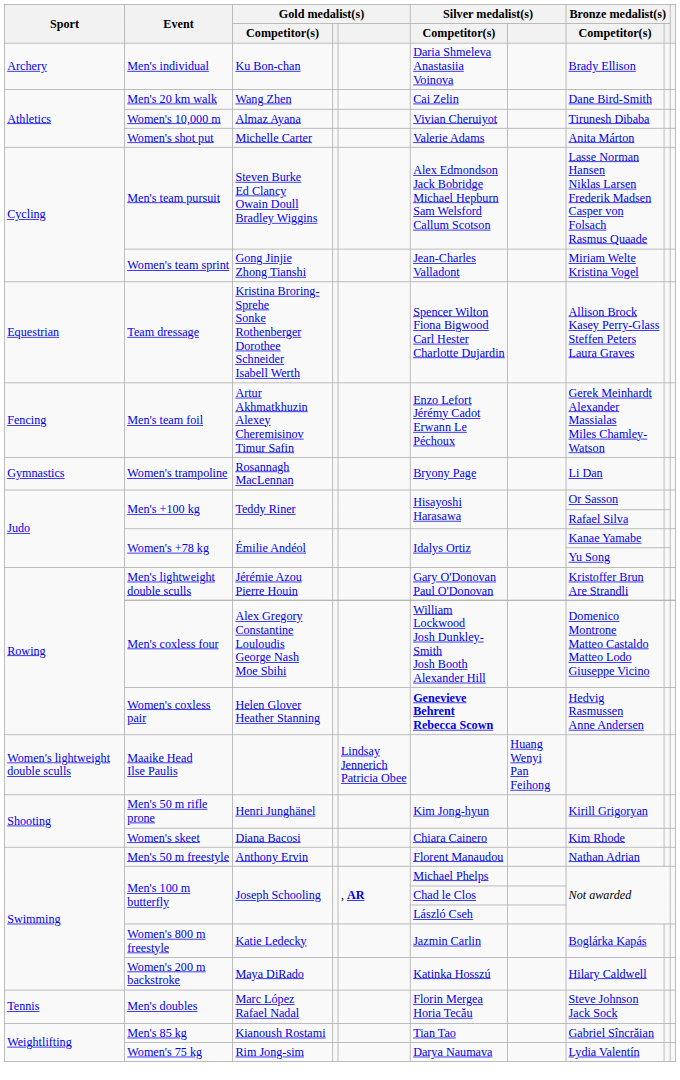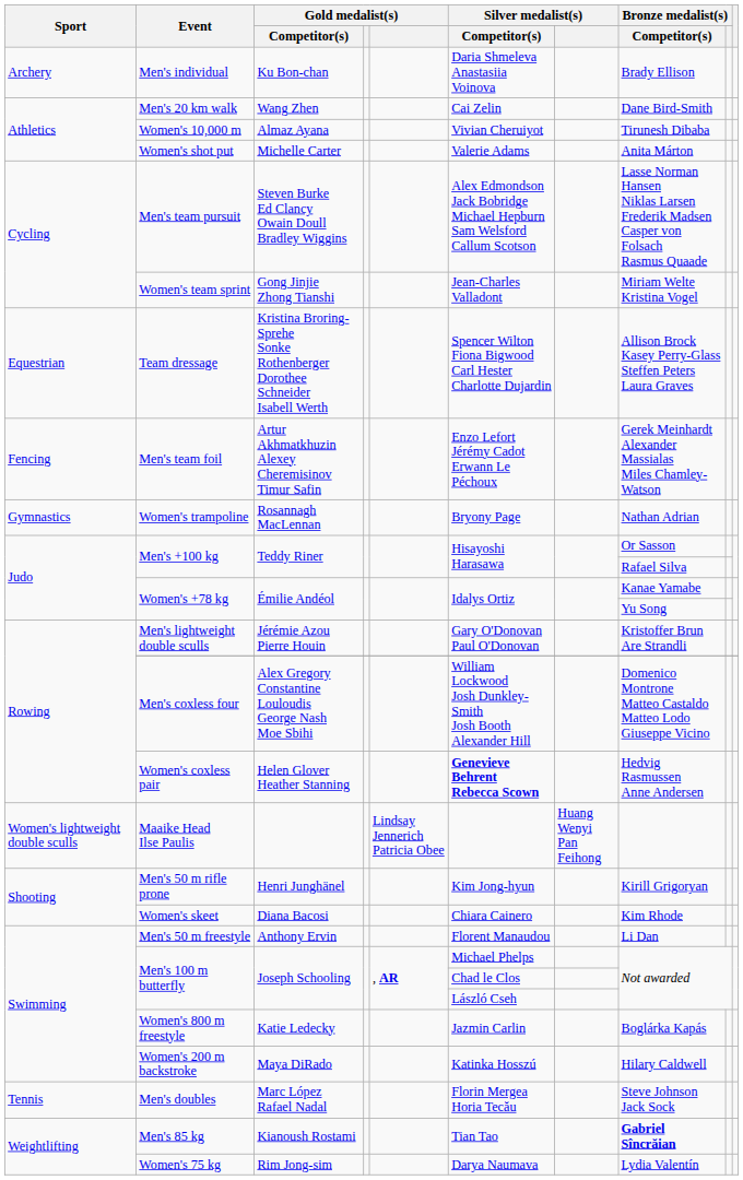 <table class="wikitable" style="width:100%;">
 <tr>
 <th rowspan="2">Sport</th>
 <th rowspan="2">Event</th>
 <th colspan="3">Gold medalist(s)</th>
 <th colspan="2">Silver medalist(s)</th>
 <th colspan="2">Bronze medalist(s)</th>
 <th rowspan="2"></th>
 </tr>
 <tr>
 <th>Competitor(s)</th>
 <th></th>
 <th></th>
 <th>Competitor(s)</th>
 <th></th>
 <th>Competitor(s)</th>
 <th></th>
 </tr>
 <tr>
 <td><a href='#'>Archery</a></td>
 <td><a href='#'>Men's individual</a></td>
 <td><a href='#'>Ku Bon-chan</a></td>
 <td></td>
 <td></td>
 <td><a href='#'>Daria Shmeleva</a><br><a href='#'>Anastasiia Voinova</a></td>
 <td></td>
 <td><a href='#'>Brady Ellison</a></td>
 <td></td>
 <td></td>
 </tr>
 <tr>
 <td rowspan="3"><a href='#'>Athletics</a></td>
 <td><a href='#'>Men's 20 km walk</a></td>
 <td><a href='#'>Wang Zhen</a></td>
 <td></td>
 <td></td>
 <td><a href='#'>Cai Zelin</a></td>
 <td></td>
 <td><a href='#'>Dane Bird-Smith</a></td>
 <td></td>
 <td></td>
 </tr>
 <tr>
 <td><a href='#'>Women's 10,000 m</a></td>
 <td><a href='#'>Almaz Ayana</a></td>
 <td></td>
 <td></td>
 <td><a href='#'>Vivian Cheruiyot</a></td>
 <td></td>
 <td><a href='#'>Tirunesh Dibaba</a></td>
 <td></td>
 <td></td>
 </tr>
 <tr>
 <td><a href='#'>Women's shot put</a></td>
 <td><a href='#'>Michelle Carter</a></td>
 <td></td>
 <td></td>
 <td><a href='#'>Valerie Adams</a></td>
 <td></td>
 <td><a href='#'>Anita Márton</a></td>
 <td></td>
 <td></td>
 </tr>
 <tr>
 <td rowspan="2"><a href='#'>Cycling</a></td>
 <td><a href='#'>Men's team pursuit</a></td>
 <td><a href='#'>Steven Burke</a><br><a href='#'>Ed Clancy</a><br><a href='#'>Owain Doull</a><br><a href='#'>Bradley Wiggins</a></td>
 <td></td>
 <td></td>
 <td><a href='#'>Alex Edmondson</a><br><a href='#'>Jack Bobridge</a><br><a href='#'>Michael Hepburn</a><br><a href='#'>Sam Welsford</a><br><a href='#'>Callum Scotson</a></td>
 <td></td>
 <td><a href='#'>Lasse Norman Hansen</a><br><a href='#'>Niklas Larsen</a><br><a href='#'>Frederik Madsen</a><br><a href='#'>Casper von Folsach</a><br><a href='#'>Rasmus Quaade</a></td>
 <td></td>
 <td></td>
 </tr>
 <tr>
 <td><a href='#'>Women's team sprint</a></td>
 <td><a href='#'>Gong Jinjie</a><br><a href='#'>Zhong Tianshi</a></td>
 <td></td>
 <td></td>
 <td><a href='#'>Jean-Charles Valladont</a></td>
 <td></td>
 <td><a href='#'>Miriam Welte</a><br><a href='#'>Kristina Vogel</a></td>
 <td></td>
 <td></td>
 </tr>
 <tr>
 <td><a href='#'>Equestrian</a></td>
 <td><a href='#'>Team dressage</a></td>
 <td><a href='#'>Kristina Broring-Sprehe</a><br><a href='#'>Sonke Rothenberger</a><br><a href='#'>Dorothee Schneider</a><br><a href='#'>Isabell Werth</a></td>
 <td></td>
 <td></td>
 <td><a href='#'>Spencer Wilton</a><br><a href='#'>Fiona Bigwood</a><br><a href='#'>Carl Hester</a><br><a href='#'>Charlotte Dujardin</a></td>
 <td></td>
 <td><a href='#'>Allison Brock</a><br><a href='#'>Kasey Perry-Glass</a><br><a href='#'>Steffen Peters</a><br><a href='#'>Laura Graves</a></td>
 <td></td>
 <td></td>
 </tr>
 <tr>
 <td><a href='#'>Fencing</a></td>
 <td><a href='#'>Men's team foil</a></td>
 <td><a href='#'>Artur Akhmatkhuzin</a><br><a href='#'>Alexey Cheremisinov</a><br><a href='#'>Timur Safin</a></td>
 <td></td>
 <td></td>
 <td><a href='#'>Enzo Lefort</a><br><a href='#'>Jérémy Cadot</a><br><a href='#'>Erwann Le Péchoux</a></td>
 <td></td>
 <td><a href='#'>Gerek Meinhardt</a><br><a href='#'>Alexander Massialas</a><br><a href='#'>Miles Chamley-Watson</a></td>
 <td></td>
 <td></td>
 </tr>
 <tr>
 <td><a href='#'>Gymnastics</a></td>
 <td><a href='#'>Women's trampoline</a></td>
 <td><a href='#'>Rosannagh MacLennan</a></td>
 <td></td>
 <td></td>
 <td><a href='#'>Bryony Page</a></td>
 <td></td>
-<td><a href='#'>Li Dan</a></td>
+<td><a href='#'>Nathan Adrian</a></td>
 <td></td>
 <td></td>
 </tr>
 <tr>
 <td rowspan="4"><a href='#'>Judo</a></td>
 <td rowspan="2"><a href='#'>Men's +100 kg</a></td>
 <td rowspan="2"><a href='#'>Teddy Riner</a></td>
 <td rowspan="2"></td>
 <td rowspan="2"></td>
 <td rowspan="2"><a href='#'>Hisayoshi Harasawa</a></td>
 <td rowspan="2"></td>
 <td><a href='#'>Or Sasson</a></td>
 <td></td>
 <td rowspan="2"></td>
 </tr>
 <tr>
 <td><a href='#'>Rafael Silva</a></td>
 <td></td>
 </tr>
 <tr>
 <td rowspan="2"><a href='#'>Women's +78 kg</a></td>
 <td rowspan="2"><a href='#'>Émilie Andéol</a></td>
 <td rowspan="2"></td>
 <td rowspan="2"></td>
 <td rowspan="2"><a href='#'>Idalys Ortiz</a></td>
 <td rowspan="2"></td>
 <td><a href='#'>Kanae Yamabe</a></td>
 <td></td>
 <td rowspan="2"></td>
 </tr>
 <tr>
 <td><a href='#'>Yu Song</a></td>
 <td></td>
 </tr>
 <tr>
 <td rowspan="4"><a href='#'>Rowing</a></td>
 <td><a href='#'>Men's lightweight double sculls</a></td>
 <td><a href='#'>Jérémie Azou</a><br><a href='#'>Pierre Houin</a></td>
 <td></td>
 <td></td>
 <td><a href='#'>Gary O'Donovan</a><br><a href='#'>Paul O'Donovan</a></td>
 <td></td>
 <td><a href='#'>Kristoffer Brun</a><br><a href='#'>Are Strandli</a></td>
 <td></td>
 <td></td>
 </tr>
 <tr>
 </tr>
 <tr>
 <td><a href='#'>Men's coxless four</a></td>
 <td><a href='#'>Alex Gregory</a><br><a href='#'>Constantine Louloudis</a><br><a href='#'>George Nash</a><br><a href='#'>Moe Sbihi</a></td>
 <td></td>
 <td></td>
 <td><a href='#'>William Lockwood</a><br><a href='#'>Josh Dunkley-Smith</a><br><a href='#'>Josh Booth</a><br><a href='#'>Alexander Hill</a></td>
 <td></td>
 <td><a href='#'>Domenico Montrone</a><br><a href='#'>Matteo Castaldo</a><br><a href='#'>Matteo Lodo</a><br><a href='#'>Giuseppe Vicino</a></td>
 <td></td>
 <td></td>
 </tr>
 <tr>
 <td><a href='#'>Women's coxless pair</a></td>
 <td><a href='#'>Helen Glover</a><br><a href='#'>Heather Stanning</a></td>
 <td></td>
 <td></td>
 <td><strong><a href='#'>Genevieve Behrent</a><br><a href='#'>Rebecca Scown</a></strong></td>
 <td></td>
 <td><a href='#'>Hedvig Rasmussen</a><br><a href='#'>Anne Andersen</a></td>
 <td></td>
 <td></td>
 </tr>
 <tr>
 <td><a href='#'>Women's lightweight double sculls</a></td>
 <td><a href='#'>Maaike Head</a><br><a href='#'>Ilse Paulis</a></td>
 <td></td>
 <td></td>
 <td><a href='#'>Lindsay Jennerich</a><br><a href='#'>Patricia Obee</a></td>
 <td></td>
 <td><a href='#'>Huang Wenyi</a><br><a href='#'>Pan Feihong</a></td>
 <td></td>
 <td></td>
 </tr>
 <tr>
 <td rowspan="2"><a href='#'>Shooting</a></td>
 <td><a href='#'>Men's 50 m rifle prone</a></td>
 <td><a href='#'>Henri Junghänel</a></td>
 <td></td>
 <td></td>
 <td><a href='#'>Kim Jong-hyun</a></td>
 <td></td>
 <td><a href='#'>Kirill Grigoryan</a></td>
 <td></td>
 <td></td>
 </tr>
 <tr>
 <td><a href='#'>Women's skeet</a></td>
 <td><a href='#'>Diana Bacosi</a></td>
 <td></td>
 <td></td>
 <td><a href='#'>Chiara Cainero</a></td>
 <td></td>
 <td><a href='#'>Kim Rhode</a></td>
 <td></td>
 <td></td>
 </tr>
 <tr>
 <td rowspan="6"><a href='#'>Swimming</a></td>
 <td><a href='#'>Men's 50 m freestyle</a></td>
 <td><a href='#'>Anthony Ervin</a></td>
 <td></td>
 <td></td>
 <td><a href='#'>Florent Manaudou</a></td>
 <td></td>
-<td><a href='#'>Nathan Adrian</a></td>
+<td><a href='#'>Li Dan</a></td>
 <td></td>
 <td></td>
 </tr>
 <tr>
 <td rowspan="3"><a href='#'>Men's 100 m butterfly</a></td>
 <td rowspan="3"><a href='#'>Joseph Schooling</a></td>
 <td rowspan="3"></td>
 <td rowspan="3">, <strong><a href='#'>AR</a></strong></td>
 <td><a href='#'>Michael Phelps</a></td>
 <td></td>
 <td rowspan="3" colspan="2"><em>Not awarded</em></td>
 <td rowspan="3"></td>
 </tr>
 <tr>
 <td><a href='#'>Chad le Clos</a></td>
 <td></td>
 </tr>
 <tr>
 <td><a href='#'>László Cseh</a></td>
 <td></td>
 </tr>
 <tr>
 <td><a href='#'>Women's 800 m freestyle</a></td>
 <td><a href='#'>Katie Ledecky</a></td>
 <td></td>
 <td></td>
 <td><a href='#'>Jazmin Carlin</a></td>
 <td></td>
 <td><a href='#'>Boglárka Kapás</a></td>
 <td></td>
 <td></td>
 </tr>
 <tr>
 <td><a href='#'>Women's 200 m backstroke</a></td>
 <td><a href='#'>Maya DiRado</a></td>
 <td></td>
 <td></td>
 <td><a href='#'>Katinka Hosszú</a></td>
 <td></td>
 <td><a href='#'>Hilary Caldwell</a></td>
 <td></td>
 <td></td>
 </tr>
 <tr>
 <td><a href='#'>Tennis</a></td>
 <td><a href='#'>Men's doubles</a></td>
 <td><a href='#'>Marc López</a><br><a href='#'>Rafael Nadal</a></td>
 <td></td>
 <td></td>
 <td><a href='#'>Florin Mergea</a><br><a href='#'>Horia Tecău</a></td>
 <td></td>
 <td><a href='#'>Steve Johnson</a><br><a href='#'>Jack Sock</a></td>
 <td></td>
 <td></td>
 </tr>
 <tr>
 <td rowspan="2"><a href='#'>Weightlifting</a></td>
 <td><a href='#'>Men's 85 kg</a></td>
 <td><a href='#'>Kianoush Rostami</a></td>
 <td></td>
 <td></td>
 <td><a href='#'>Tian Tao</a></td>
 <td></td>
-<td><a href='#'>Gabriel Sîncrăian</a></td>
+<td><strong><a href='#'>Gabriel Sîncrăian</a></strong></td>
 <td></td>
 <td></td>
 </tr>
 <tr>
 <td><a href='#'>Women's 75 kg</a></td>
 <td><a href='#'>Rim Jong-sim</a></td>
 <td></td>
 <td></td>
 <td><a href='#'>Darya Naumava</a></td>
 <td></td>
 <td><a href='#'>Lydia Valentín</a></td>
 <td></td>
 <td></td>
 </tr>
 </table>
